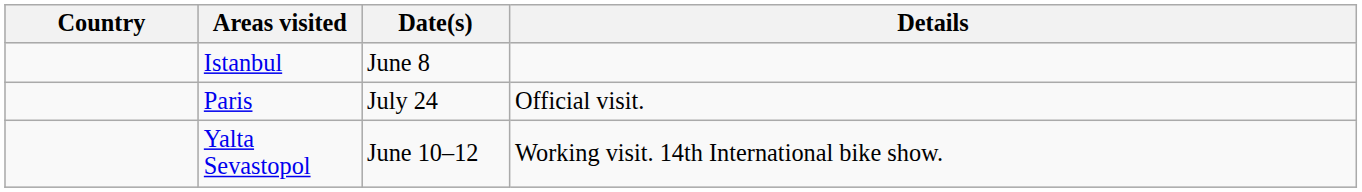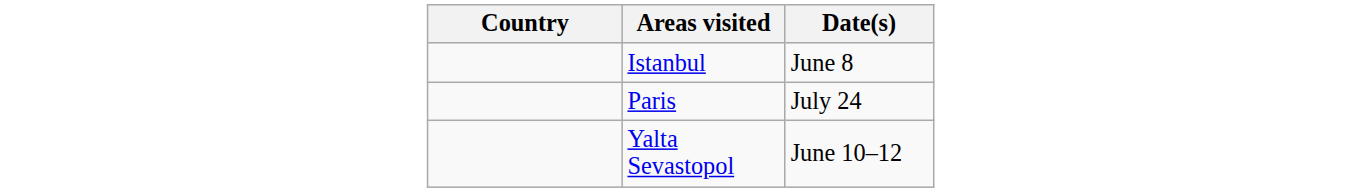 <table class="wikitable sortable outercollapse" style="margin: 1em auto 1em auto">
 <tr>
 <th width="120">Country</th>
 <th width="100">Areas visited</th>
 <th width="90">Date(s)</th>
-<th class="unsortable" style="width:550px;">Details</th>
 </tr>
 <tr>
 <td></td>
 <td><a href='#'>Istanbul</a></td>
 <td>June 8</td>
-<td></td>
 </tr>
 <tr>
 <td></td>
 <td><a href='#'>Paris</a></td>
 <td>July 24</td>
-<td>Official visit.</td>
 </tr>
 <tr>
 <td></td>
 <td><a href='#'>Yalta</a><br><a href='#'>Sevastopol</a></td>
 <td>June 10–12</td>
-<td>Working visit. 14th International bike show.</td>
 </tr>
 </table>
